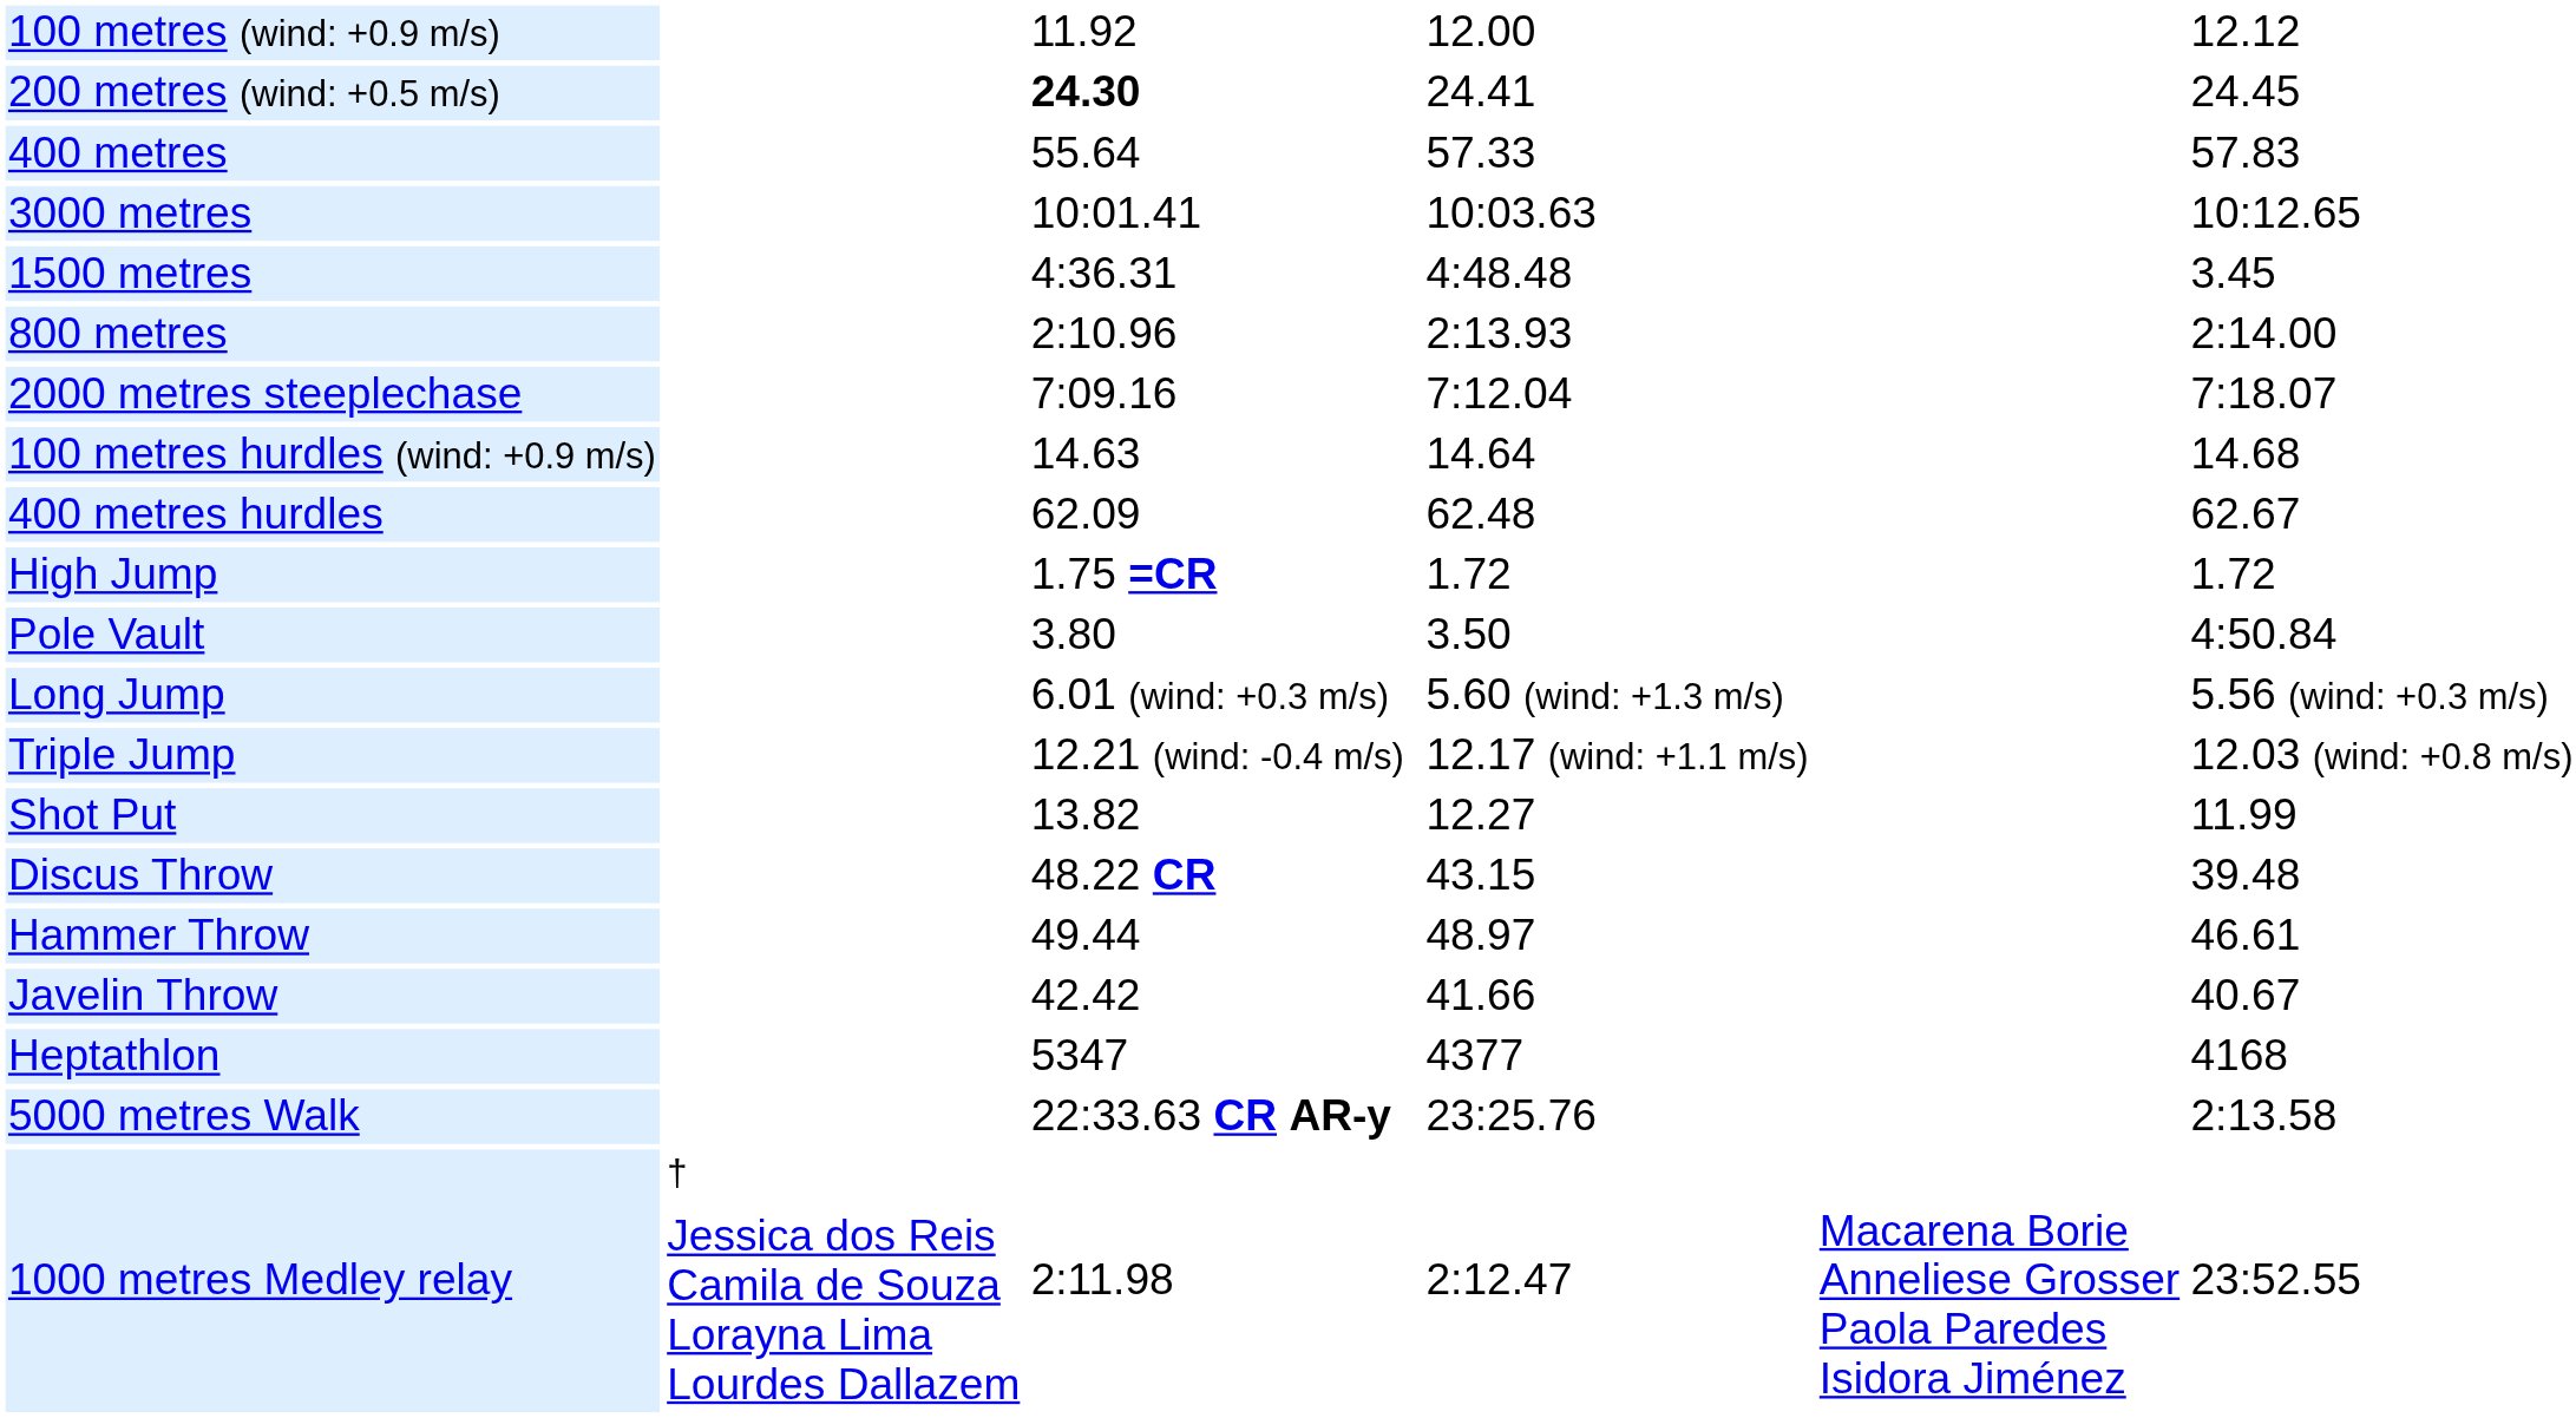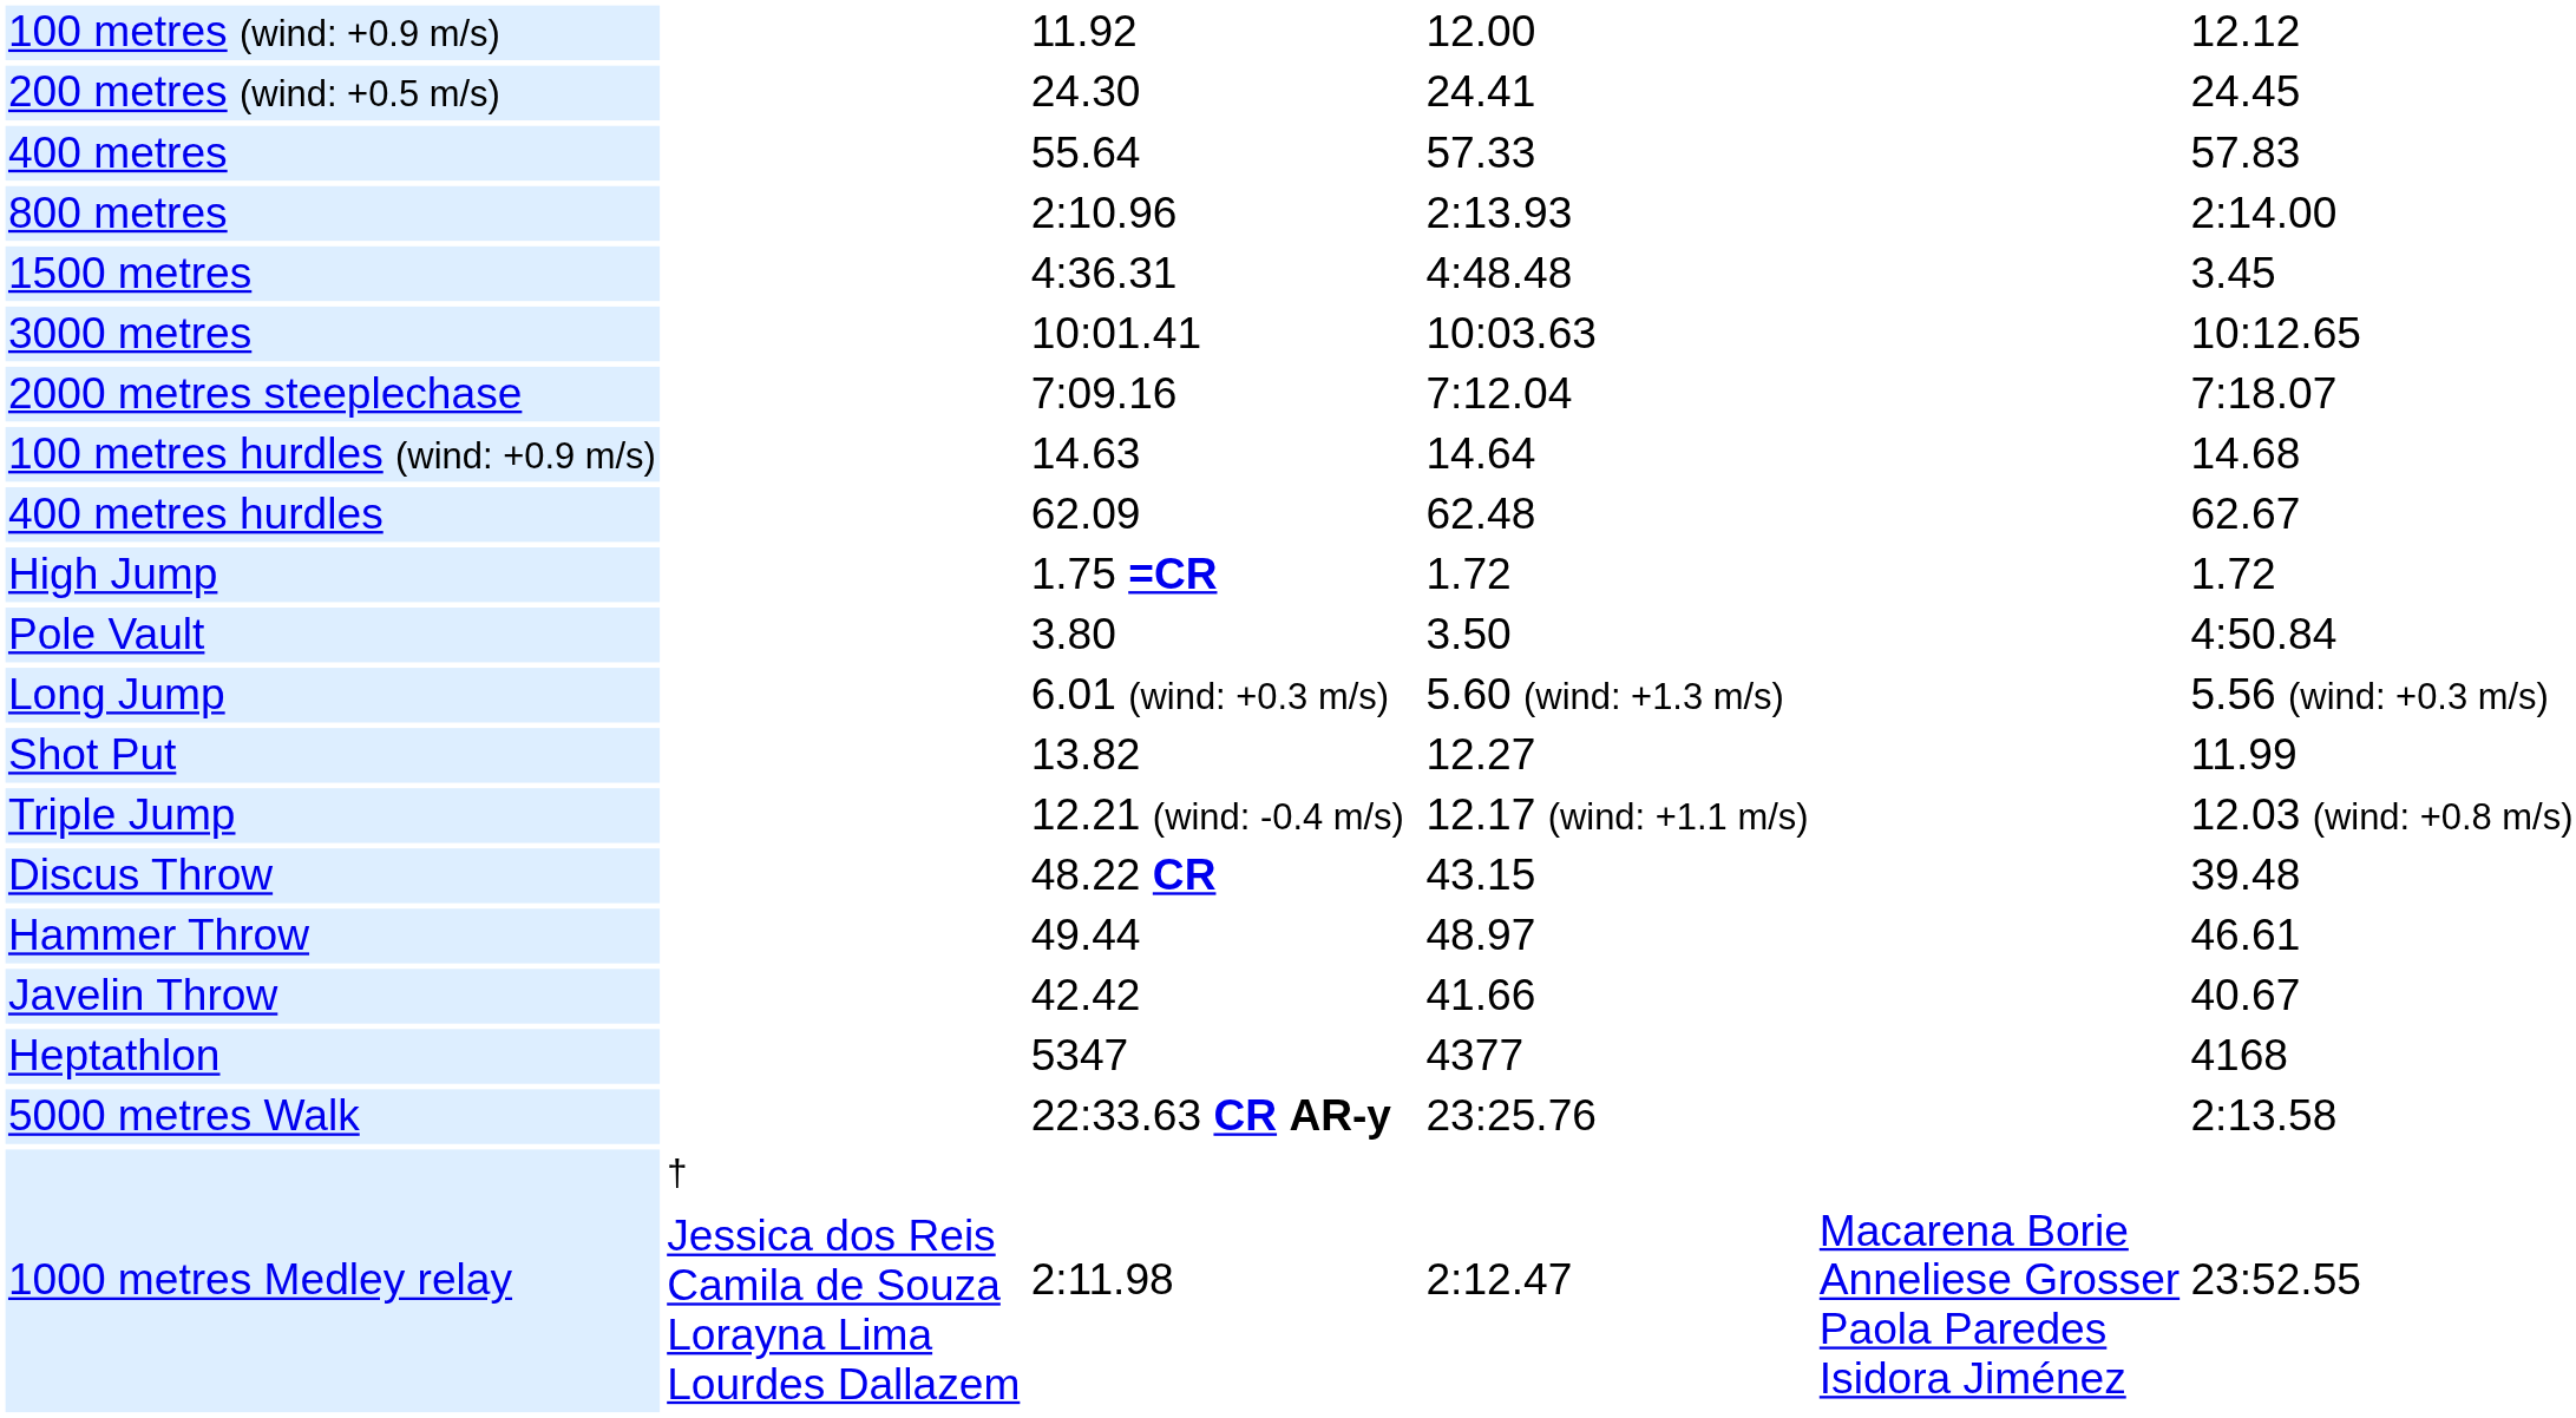 <table>
 <tr>
 <td bgcolor = DDEEFF><a href='#'>100 metres</a>  <small>(wind: +0.9 m/s)</small></td>
 <td></td>
 <td>11.92</td>
 <td></td>
 <td>12.00</td>
 <td></td>
 <td>12.12</td>
 </tr>
 <tr>
 <td bgcolor = DDEEFF><a href='#'>200 metres</a>  <small>(wind: +0.5 m/s)</small></td>
 <td></td>
-<td><strong>24.30</strong></td>
+<td>24.30</td>
 <td></td>
 <td>24.41</td>
 <td></td>
 <td>24.45</td>
 </tr>
 <tr>
 <td bgcolor = DDEEFF><a href='#'>400 metres</a></td>
 <td></td>
 <td>55.64</td>
 <td></td>
 <td>57.33</td>
 <td></td>
 <td>57.83</td>
 </tr>
 <tr>
-<td bgcolor = DDEEFF><a href='#'>3000 metres</a></td>
+<td bgcolor = DDEEFF><a href='#'>800 metres</a></td>
 <td></td>
-<td>10:01.41</td>
+<td>2:10.96</td>
 <td></td>
-<td>10:03.63</td>
+<td>2:13.93</td>
 <td></td>
-<td>10:12.65</td>
+<td>2:14.00</td>
 </tr>
 <tr>
 <td bgcolor = DDEEFF><a href='#'>1500 metres</a></td>
 <td></td>
 <td>4:36.31</td>
 <td></td>
 <td>4:48.48</td>
 <td></td>
 <td>3.45</td>
 </tr>
 <tr>
-<td bgcolor = DDEEFF><a href='#'>800 metres</a></td>
+<td bgcolor = DDEEFF><a href='#'>3000 metres</a></td>
 <td></td>
-<td>2:10.96</td>
+<td>10:01.41</td>
 <td></td>
-<td>2:13.93</td>
+<td>10:03.63</td>
 <td></td>
-<td>2:14.00</td>
+<td>10:12.65</td>
 </tr>
 <tr>
 <td bgcolor = DDEEFF><a href='#'>2000 metres steeplechase</a></td>
 <td></td>
 <td>7:09.16</td>
 <td></td>
 <td>7:12.04</td>
 <td></td>
 <td>7:18.07</td>
 </tr>
 <tr>
 <td bgcolor = DDEEFF><a href='#'>100 metres hurdles</a>  <small>(wind: +0.9 m/s)</small></td>
 <td></td>
 <td>14.63</td>
 <td></td>
 <td>14.64</td>
 <td></td>
 <td>14.68</td>
 </tr>
 <tr>
 <td bgcolor = DDEEFF><a href='#'>400 metres hurdles</a></td>
 <td></td>
 <td>62.09</td>
 <td></td>
 <td>62.48</td>
 <td></td>
 <td>62.67</td>
 </tr>
 <tr>
 <td bgcolor = DDEEFF><a href='#'>High Jump</a></td>
 <td></td>
 <td>1.75 <strong><a href='#'>=CR</a></strong></td>
 <td></td>
 <td>1.72</td>
 <td></td>
 <td>1.72</td>
 </tr>
 <tr>
 <td bgcolor = DDEEFF><a href='#'>Pole Vault</a></td>
 <td></td>
 <td>3.80</td>
 <td></td>
 <td>3.50</td>
 <td></td>
 <td>4:50.84</td>
 </tr>
 <tr>
 <td bgcolor = DDEEFF><a href='#'>Long Jump</a></td>
 <td></td>
 <td>6.01 <small>(wind: +0.3 m/s)</small></td>
 <td></td>
 <td>5.60 <small>(wind: +1.3 m/s)</small></td>
 <td></td>
 <td>5.56 <small>(wind: +0.3 m/s)</small></td>
 </tr>
 <tr>
+<td bgcolor = DDEEFF><a href='#'>Shot Put</a></td>
+<td></td>
+<td>13.82</td>
+<td></td>
+<td>12.27</td>
+<td></td>
+<td>11.99</td>
+</tr>
+<tr>
 <td bgcolor = DDEEFF><a href='#'>Triple Jump</a></td>
 <td></td>
 <td>12.21  <small>(wind: -0.4 m/s)</small></td>
 <td></td>
 <td>12.17 <small>(wind: +1.1 m/s)</small></td>
 <td></td>
 <td>12.03 <small>(wind: +0.8 m/s)</small></td>
-</tr>
-<tr>
-<td bgcolor = DDEEFF><a href='#'>Shot Put</a></td>
-<td></td>
-<td>13.82</td>
-<td></td>
-<td>12.27</td>
-<td></td>
-<td>11.99</td>
 </tr>
 <tr>
 <td bgcolor = DDEEFF><a href='#'>Discus Throw</a></td>
 <td></td>
 <td>48.22 <strong><a href='#'>CR</a></strong></td>
 <td></td>
 <td>43.15</td>
 <td></td>
 <td>39.48</td>
 </tr>
 <tr>
 <td bgcolor = DDEEFF><a href='#'>Hammer Throw</a></td>
 <td></td>
 <td>49.44</td>
 <td></td>
 <td>48.97</td>
 <td></td>
 <td>46.61</td>
 </tr>
 <tr>
 <td bgcolor = DDEEFF><a href='#'>Javelin Throw</a></td>
 <td></td>
 <td>42.42</td>
 <td></td>
 <td>41.66</td>
 <td></td>
 <td>40.67</td>
 </tr>
 <tr>
 <td bgcolor = DDEEFF><a href='#'>Heptathlon</a></td>
 <td></td>
 <td>5347</td>
 <td></td>
 <td>4377</td>
 <td></td>
 <td>4168</td>
 </tr>
 <tr>
 <td bgcolor = DDEEFF><a href='#'>5000 metres Walk</a></td>
 <td></td>
 <td>22:33.63 <strong><a href='#'>CR</a></strong> <strong>AR-y</strong></td>
 <td></td>
 <td>23:25.76</td>
 <td></td>
 <td>2:13.58</td>
 </tr>
 <tr>
 <td bgcolor = DDEEFF><a href='#'>1000 metres Medley relay</a></td>
 <td><sup>†</sup> <br> <a href='#'>Jessica dos Reis</a> <br> <a href='#'>Camila de Souza</a>  <br> <a href='#'>Lorayna Lima</a> <br> <a href='#'>Lourdes Dallazem</a></td>
 <td>2:11.98</td>
 <td></td>
 <td>2:12.47</td>
 <td> <br> <a href='#'>Macarena Borie</a> <br> <a href='#'>Anneliese Grosser</a> <br> <a href='#'>Paola Paredes</a> <br> <a href='#'>Isidora Jiménez</a></td>
 <td>23:52.55</td>
 </tr>
 </table>
